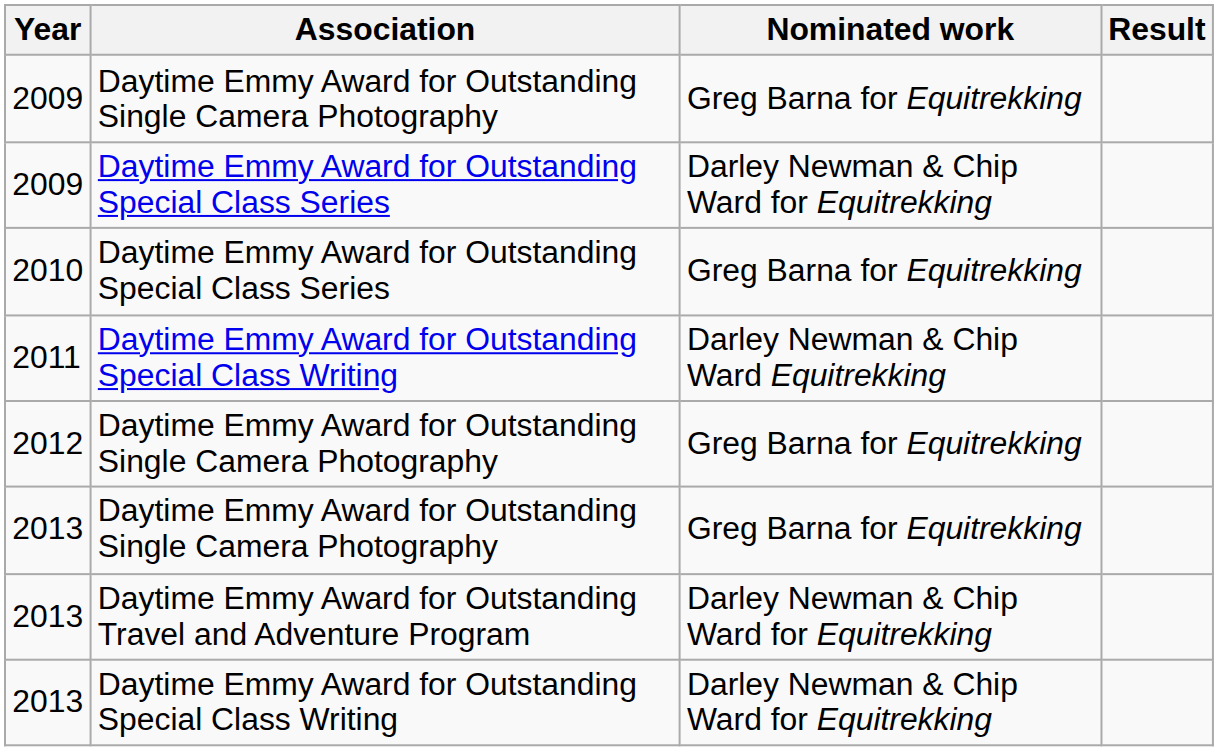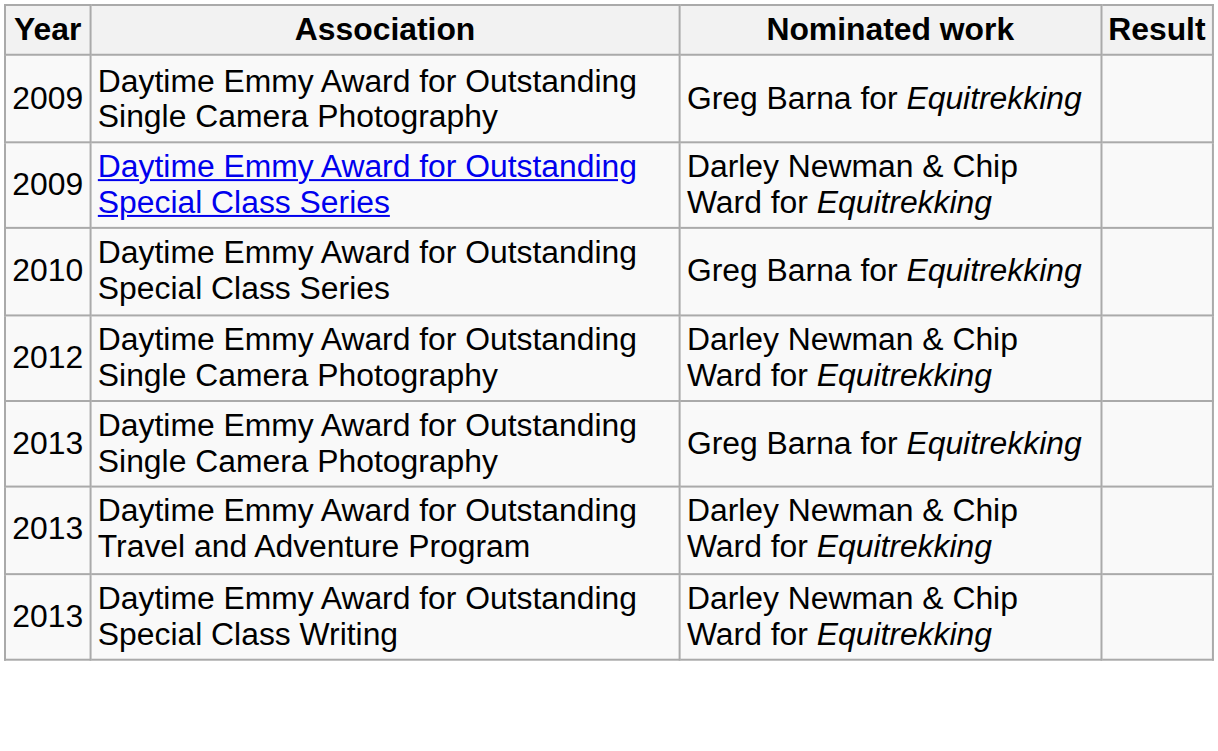 <table class="wikitable sortable">
 <tr>
 <th>Year</th>
 <th>Association</th>
 <th>Nominated work</th>
 <th>Result</th>
 </tr>
 <tr>
 <td>2009</td>
 <td>Daytime Emmy Award for Outstanding Single Camera Photography</td>
 <td>Greg Barna for <em>Equitrekking</em></td>
 <td></td>
 </tr>
 <tr>
 <td>2009</td>
 <td><a href='#'>Daytime Emmy Award for Outstanding Special Class Series</a></td>
 <td>Darley Newman & Chip Ward for <em>Equitrekking</em></td>
 <td></td>
 </tr>
 <tr>
 <td>2010</td>
 <td>Daytime Emmy Award for Outstanding Special Class Series</td>
 <td>Greg Barna for <em>Equitrekking</em></td>
 <td></td>
 </tr>
 <tr>
-<td>2011</td>
-<td><a href='#'>Daytime Emmy Award for Outstanding Special Class Writing</a></td>
-<td>Darley Newman & Chip Ward <em>Equitrekking</em></td>
-<td></td>
-</tr>
-<tr>
 <td>2012</td>
 <td>Daytime Emmy Award for Outstanding Single Camera Photography</td>
-<td>Greg Barna for <em>Equitrekking</em></td>
+<td>Darley Newman & Chip Ward for <em>Equitrekking</em></td>
 <td></td>
 </tr>
 <tr>
 <td>2013</td>
 <td>Daytime Emmy Award for Outstanding Single Camera Photography</td>
 <td>Greg Barna for <em>Equitrekking</em></td>
 <td></td>
 </tr>
 <tr>
 <td>2013</td>
 <td>Daytime Emmy Award for Outstanding Travel and Adventure Program</td>
 <td>Darley Newman & Chip Ward for <em>Equitrekking</em></td>
 <td></td>
 </tr>
 <tr>
 <td>2013</td>
 <td>Daytime Emmy Award for Outstanding Special Class Writing</td>
 <td>Darley Newman & Chip Ward for <em>Equitrekking</em></td>
 <td></td>
 </tr>
 </table>
